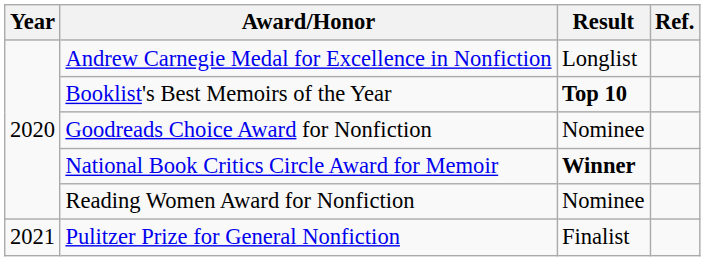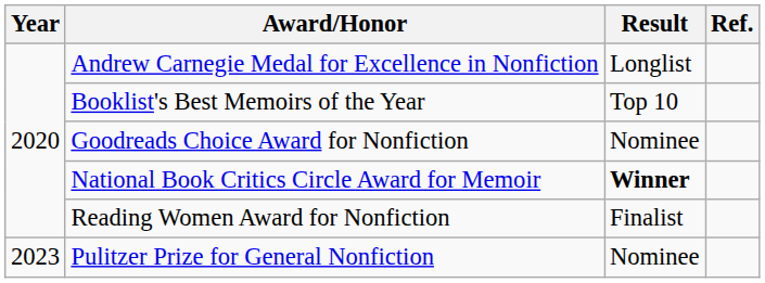 <table class="wikitable">
 <tr>
 <th>Year</th>
 <th>Award/Honor</th>
 <th>Result</th>
 <th>Ref.</th>
 </tr>
 <tr>
 <td rowspan="5">2020</td>
 <td><a href='#'>Andrew Carnegie Medal for Excellence in Nonfiction</a></td>
 <td>Longlist</td>
 <td></td>
 </tr>
 <tr>
 <td><a href='#'>Booklist</a>'s Best Memoirs of the Year</td>
-<td><strong>Top 10</strong></td>
+<td>Top 10</td>
 <td></td>
 </tr>
 <tr>
 <td><a href='#'>Goodreads Choice Award</a> for Nonfiction</td>
 <td>Nominee</td>
 <td></td>
 </tr>
 <tr>
 <td><a href='#'>National Book Critics Circle Award for Memoir</a></td>
 <td><strong>Winner</strong></td>
 <td></td>
 </tr>
 <tr>
 <td>Reading Women Award for Nonfiction</td>
+<td>Finalist</td>
+<td></td>
+</tr>
+<tr>
+<td>2023</td>
+<td><a href='#'>Pulitzer Prize for General Nonfiction</a></td>
 <td>Nominee</td>
 <td></td>
 </tr>
-<tr>
-<td>2021</td>
-<td><a href='#'>Pulitzer Prize for General Nonfiction</a></td>
-<td>Finalist</td>
-<td></td>
-</tr>
 </table>
